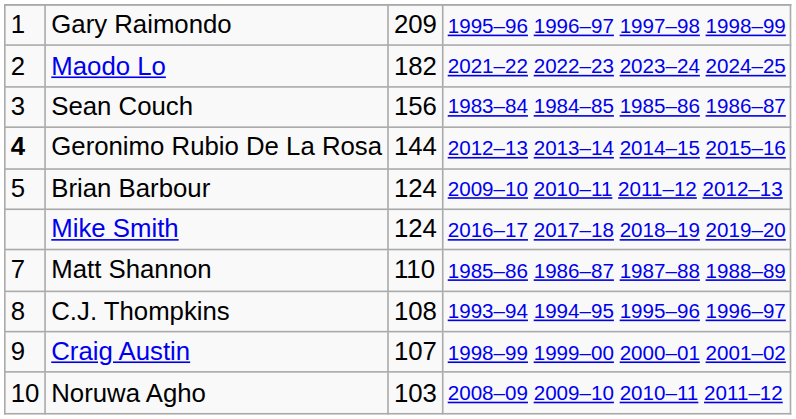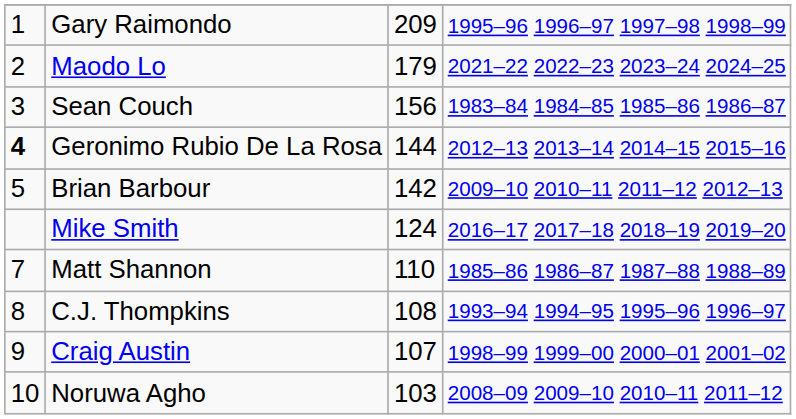 <table class="wikitable">
 <tr>
 </tr>
 <tr>
 <td>1</td>
 <td>Gary Raimondo</td>
 <td>209</td>
 <td style="font-size:80%;"><a href='#'>1995–96</a> <a href='#'>1996–97</a> <a href='#'>1997–98</a> <a href='#'>1998–99</a></td>
 </tr>
 <tr>
 <td>2</td>
 <td><a href='#'>Maodo Lo</a></td>
-<td>182</td>
+<td>179</td>
 <td style="font-size:80%;"><a href='#'>2021–22</a> <a href='#'>2022–23</a> <a href='#'>2023–24</a> <a href='#'>2024–25</a></td>
 </tr>
 <tr>
 <td>3</td>
 <td>Sean Couch</td>
 <td>156</td>
 <td style="font-size:80%;"><a href='#'>1983–84</a> <a href='#'>1984–85</a> <a href='#'>1985–86</a> <a href='#'>1986–87</a></td>
 </tr>
 <tr>
 <td><strong>4</strong></td>
 <td>Geronimo Rubio De La Rosa</td>
 <td>144</td>
 <td style="font-size:80%;"><a href='#'>2012–13</a> <a href='#'>2013–14</a> <a href='#'>2014–15</a> <a href='#'>2015–16</a></td>
 </tr>
 <tr>
 <td>5</td>
 <td>Brian Barbour</td>
-<td>124</td>
+<td>142</td>
 <td style="font-size:80%;"><a href='#'>2009–10</a> <a href='#'>2010–11</a> <a href='#'>2011–12</a> <a href='#'>2012–13</a></td>
 </tr>
 <tr>
 <td></td>
 <td><a href='#'>Mike Smith</a></td>
 <td>124</td>
 <td style="font-size:80%;"><a href='#'>2016–17</a> <a href='#'>2017–18</a> <a href='#'>2018–19</a> <a href='#'>2019–20</a></td>
 </tr>
 <tr>
 <td>7</td>
 <td>Matt Shannon</td>
 <td>110</td>
 <td style="font-size:80%;"><a href='#'>1985–86</a> <a href='#'>1986–87</a> <a href='#'>1987–88</a> <a href='#'>1988–89</a></td>
 </tr>
 <tr>
 <td>8</td>
 <td>C.J. Thompkins</td>
 <td>108</td>
 <td style="font-size:80%;"><a href='#'>1993–94</a> <a href='#'>1994–95</a> <a href='#'>1995–96</a> <a href='#'>1996–97</a></td>
 </tr>
 <tr>
 <td>9</td>
 <td><a href='#'>Craig Austin</a></td>
 <td>107</td>
 <td style="font-size:80%;"><a href='#'>1998–99</a> <a href='#'>1999–00</a> <a href='#'>2000–01</a> <a href='#'>2001–02</a></td>
 </tr>
 <tr>
 <td>10</td>
 <td>Noruwa Agho</td>
 <td>103</td>
 <td style="font-size:80%;"><a href='#'>2008–09</a> <a href='#'>2009–10</a> <a href='#'>2010–11</a> <a href='#'>2011–12</a></td>
 </tr>
 </table>
